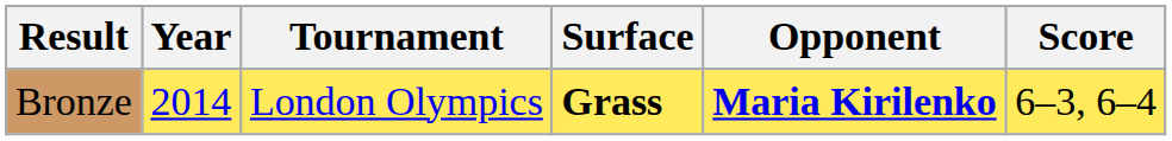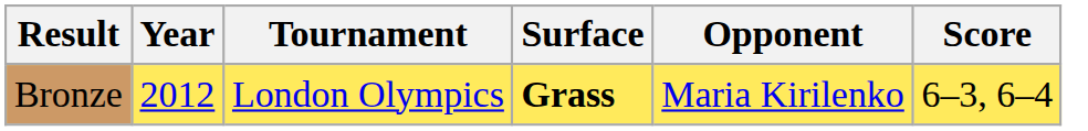 <table class="sortable wikitable">
 <tr>
 <th>Result</th>
 <th>Year</th>
 <th>Tournament</th>
 <th>Surface</th>
 <th>Opponent</th>
 <th>Score</th>
 </tr>
 <tr bgcolor=FFEA5C>
 <td bgcolor=cc9966>Bronze</td>
-<td><a href='#'>2014</a></td>
+<td><a href='#'>2012</a></td>
 <td><a href='#'>London Olympics</a></td>
 <td><strong>Grass</strong></td>
-<td><strong> <a href='#'>Maria Kirilenko</a></strong></td>
+<td> <a href='#'>Maria Kirilenko</a></td>
 <td>6–3, 6–4</td>
 </tr>
 </table>
